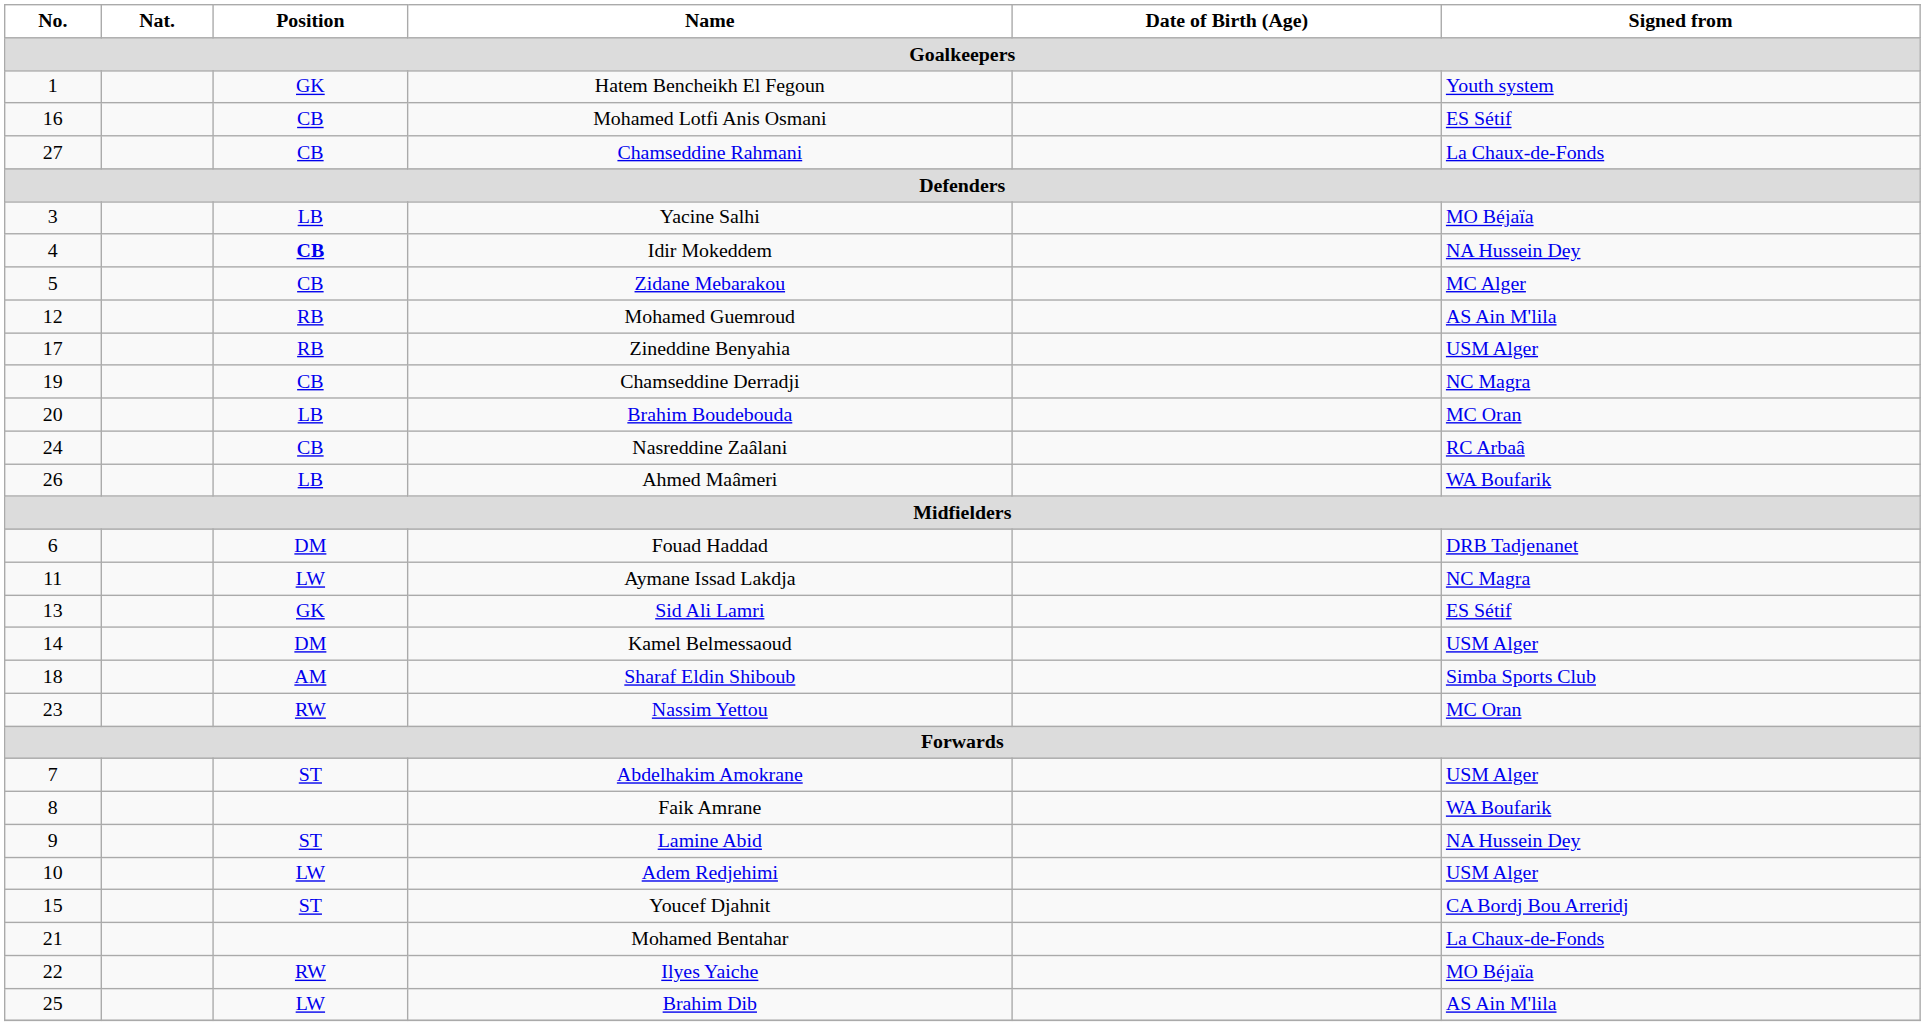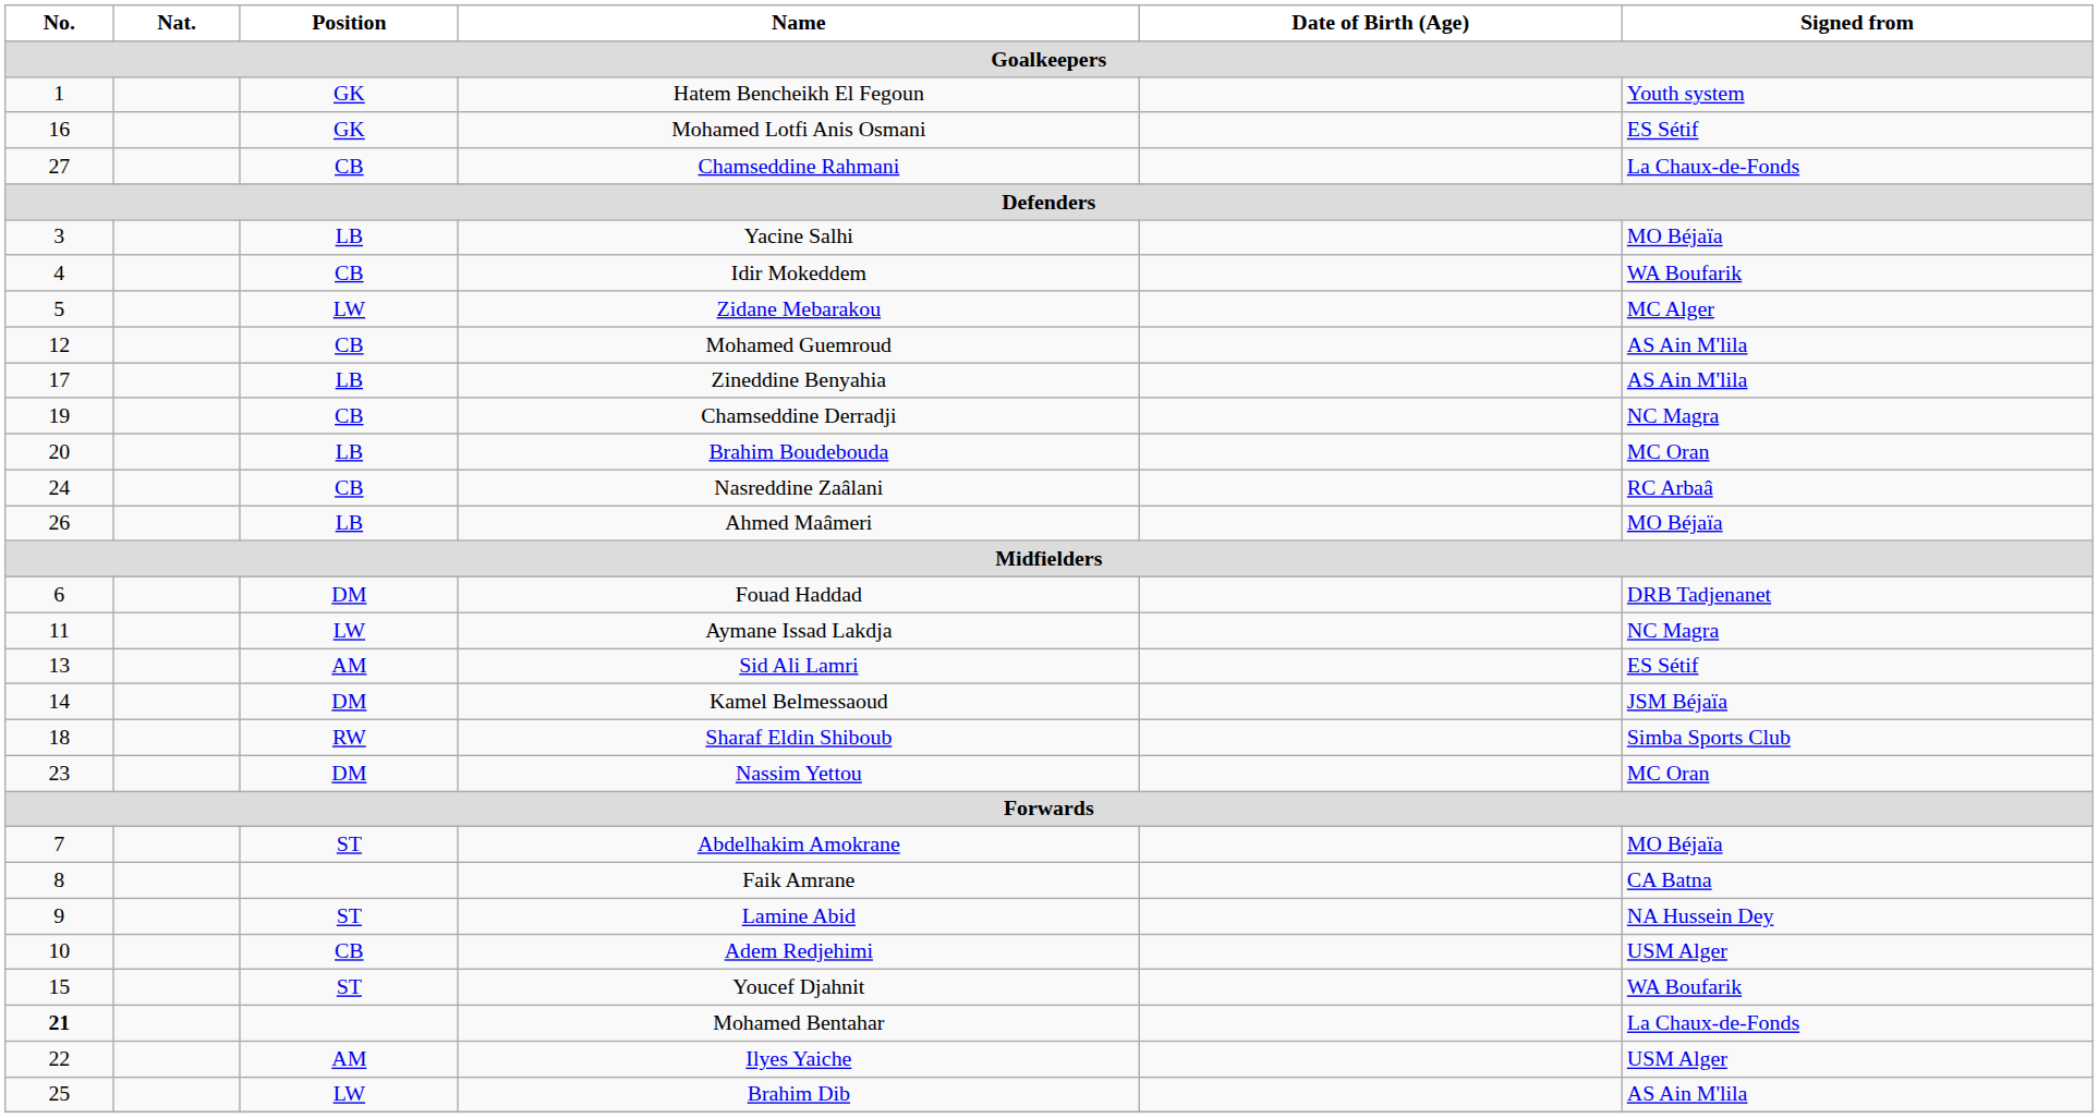 <table class="wikitable" style="text-align:center; font-size:90%; width:70%">
 <tr>
 <th style="background:white; color:black; text-align:center;">No.</th>
 <th style="background:white; color:black; text-align:center;">Nat.</th>
 <th style="background:white; color:black; text-align:center;">Position</th>
 <th style="background:white; color:black; text-align:center;">Name</th>
 <th style="background:white; color:black; text-align:center;">Date of Birth (Age)</th>
 <th style="background:white; color:black; text-align:center;">Signed from</th>
 </tr>
 <tr>
 <th colspan=10 style="background:#DCDCDC; text-align:center;">Goalkeepers</th>
 </tr>
 <tr>
 <td>1</td>
 <td></td>
 <td><a href='#'>GK</a></td>
 <td>Hatem Bencheikh El Fegoun</td>
 <td></td>
 <td style="text-align:left"> <a href='#'>Youth system</a></td>
 </tr>
 <tr>
 <td>16</td>
 <td></td>
-<td><a href='#'>CB</a></td>
+<td><a href='#'>GK</a></td>
 <td>Mohamed Lotfi Anis Osmani</td>
 <td></td>
 <td style="text-align:left"> <a href='#'>ES Sétif</a></td>
 </tr>
 <tr>
 <td>27</td>
 <td></td>
 <td><a href='#'>CB</a></td>
 <td><a href='#'>Chamseddine Rahmani</a></td>
 <td></td>
 <td style="text-align:left"> <a href='#'>La Chaux-de-Fonds</a></td>
 </tr>
 <tr>
 <th colspan=10 style="background:#DCDCDC; text-align:center;">Defenders</th>
 </tr>
 <tr>
 <td>3</td>
 <td></td>
 <td><a href='#'>LB</a></td>
 <td>Yacine Salhi</td>
 <td></td>
 <td style="text-align:left"> <a href='#'>MO Béjaïa</a></td>
 </tr>
 <tr>
 <td>4</td>
 <td></td>
-<td><strong><a href='#'>CB</a></strong></td>
+<td><a href='#'>CB</a></td>
 <td>Idir Mokeddem</td>
 <td></td>
-<td style="text-align:left"> <a href='#'>NA Hussein Dey</a></td>
+<td style="text-align:left"> <a href='#'>WA Boufarik</a></td>
 </tr>
 <tr>
 <td>5</td>
 <td></td>
-<td><a href='#'>CB</a></td>
+<td><a href='#'>LW</a></td>
 <td><a href='#'>Zidane Mebarakou</a></td>
 <td></td>
 <td style="text-align:left"> <a href='#'>MC Alger</a></td>
 </tr>
 <tr>
 <td>12</td>
 <td></td>
-<td><a href='#'>RB</a></td>
+<td><a href='#'>CB</a></td>
 <td>Mohamed Guemroud</td>
 <td></td>
 <td style="text-align:left"> <a href='#'>AS Ain M'lila</a></td>
 </tr>
 <tr>
 <td>17</td>
 <td></td>
-<td><a href='#'>RB</a></td>
+<td><a href='#'>LB</a></td>
 <td>Zineddine Benyahia</td>
 <td></td>
-<td style="text-align:left"> <a href='#'>USM Alger</a></td>
+<td style="text-align:left"> <a href='#'>AS Ain M'lila</a></td>
 </tr>
 <tr>
 <td>19</td>
 <td></td>
 <td><a href='#'>CB</a></td>
 <td>Chamseddine Derradji</td>
 <td></td>
 <td style="text-align:left"> <a href='#'>NC Magra</a></td>
 </tr>
 <tr>
 <td>20</td>
 <td></td>
 <td><a href='#'>LB</a></td>
 <td><a href='#'>Brahim Boudebouda</a></td>
 <td></td>
 <td style="text-align:left"> <a href='#'>MC Oran</a></td>
 </tr>
 <tr>
 <td>24</td>
 <td></td>
 <td><a href='#'>CB</a></td>
 <td>Nasreddine Zaâlani</td>
 <td></td>
 <td style="text-align:left"> <a href='#'>RC Arbaâ</a></td>
 </tr>
 <tr>
 <td>26</td>
 <td></td>
 <td><a href='#'>LB</a></td>
 <td>Ahmed Maâmeri</td>
 <td></td>
-<td style="text-align:left"> <a href='#'>WA Boufarik</a></td>
+<td style="text-align:left"> <a href='#'>MO Béjaïa</a></td>
 </tr>
 <tr>
 <th colspan=10 style="background:#DCDCDC; text-align:center;">Midfielders</th>
 </tr>
 <tr>
 <td>6</td>
 <td></td>
 <td><a href='#'>DM</a></td>
 <td>Fouad Haddad</td>
 <td></td>
 <td style="text-align:left"> <a href='#'>DRB Tadjenanet</a></td>
 </tr>
 <tr>
 <td>11</td>
 <td></td>
 <td><a href='#'>LW</a></td>
 <td>Aymane Issad Lakdja</td>
 <td></td>
 <td style="text-align:left"> <a href='#'>NC Magra</a></td>
 </tr>
 <tr>
 <td>13</td>
 <td></td>
-<td><a href='#'>GK</a></td>
+<td><a href='#'>AM</a></td>
 <td><a href='#'>Sid Ali Lamri</a></td>
 <td></td>
 <td style="text-align:left"> <a href='#'>ES Sétif</a></td>
 </tr>
 <tr>
 <td>14</td>
 <td></td>
 <td><a href='#'>DM</a></td>
 <td>Kamel Belmessaoud</td>
 <td></td>
-<td style="text-align:left"> <a href='#'>USM Alger</a></td>
+<td style="text-align:left"> <a href='#'>JSM Béjaïa</a></td>
 </tr>
 <tr>
 <td>18</td>
 <td></td>
-<td><a href='#'>AM</a></td>
+<td><a href='#'>RW</a></td>
 <td><a href='#'>Sharaf Eldin Shiboub</a></td>
 <td></td>
 <td style="text-align:left"> <a href='#'>Simba Sports Club</a></td>
 </tr>
 <tr>
 <td>23</td>
 <td></td>
-<td><a href='#'>RW</a></td>
+<td><a href='#'>DM</a></td>
 <td><a href='#'>Nassim Yettou</a></td>
 <td></td>
 <td style="text-align:left"> <a href='#'>MC Oran</a></td>
 </tr>
 <tr>
 <th colspan=10 style="background:#DCDCDC; text-align:center;">Forwards</th>
 </tr>
 <tr>
 <td>7</td>
 <td></td>
 <td><a href='#'>ST</a></td>
 <td><a href='#'>Abdelhakim Amokrane</a></td>
 <td></td>
-<td style="text-align:left"> <a href='#'>USM Alger</a></td>
+<td style="text-align:left"> <a href='#'>MO Béjaïa</a></td>
 </tr>
 <tr>
 <td>8</td>
 <td></td>
 <td></td>
 <td>Faik Amrane</td>
 <td></td>
-<td style="text-align:left"> <a href='#'>WA Boufarik</a></td>
+<td style="text-align:left"> <a href='#'>CA Batna</a></td>
 </tr>
 <tr>
 <td>9</td>
 <td></td>
 <td><a href='#'>ST</a></td>
 <td><a href='#'>Lamine Abid</a></td>
 <td></td>
 <td style="text-align:left"> <a href='#'>NA Hussein Dey</a></td>
 </tr>
 <tr>
 <td>10</td>
 <td></td>
-<td><a href='#'>LW</a></td>
+<td><a href='#'>CB</a></td>
 <td><a href='#'>Adem Redjehimi</a></td>
 <td></td>
 <td style="text-align:left"> <a href='#'>USM Alger</a></td>
 </tr>
 <tr>
 <td>15</td>
 <td></td>
 <td><a href='#'>ST</a></td>
 <td>Youcef Djahnit</td>
 <td></td>
-<td style="text-align:left"> <a href='#'>CA Bordj Bou Arreridj</a></td>
+<td style="text-align:left"> <a href='#'>WA Boufarik</a></td>
 </tr>
 <tr>
-<td>21</td>
+<td><strong>21</strong></td>
 <td></td>
 <td></td>
 <td>Mohamed Bentahar</td>
 <td></td>
 <td style="text-align:left"> <a href='#'>La Chaux-de-Fonds</a></td>
 </tr>
 <tr>
 <td>22</td>
 <td></td>
-<td><a href='#'>RW</a></td>
+<td><a href='#'>AM</a></td>
 <td><a href='#'>Ilyes Yaiche</a></td>
 <td></td>
-<td style="text-align:left"> <a href='#'>MO Béjaïa</a></td>
+<td style="text-align:left"> <a href='#'>USM Alger</a></td>
 </tr>
 <tr>
 <td>25</td>
 <td></td>
 <td><a href='#'>LW</a></td>
 <td><a href='#'>Brahim Dib</a></td>
 <td></td>
 <td style="text-align:left"> <a href='#'>AS Ain M'lila</a></td>
 </tr>
 <tr>
 </tr>
 </table>
